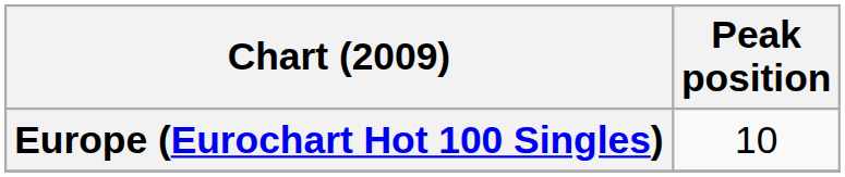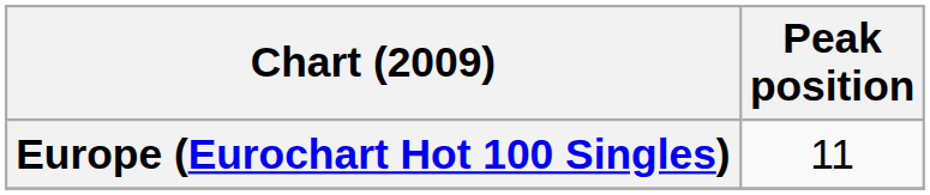 <table class="wikitable sortable plainrowheaders" style="text-align:center">
 <tr>
 <th scope="col">Chart (2009)</th>
 <th scope="col">Peak<br>position</th>
 </tr>
 <tr>
 <th scope="row">Europe (<a href='#'>Eurochart Hot 100 Singles</a>)</th>
-<td>10</td>
+<td>11</td>
 </tr>
 <tr>
 </tr>
 <tr>
 </tr>
 <tr>
 </tr>
 <tr>
 </tr>
 <tr>
 </tr>
 </table>
